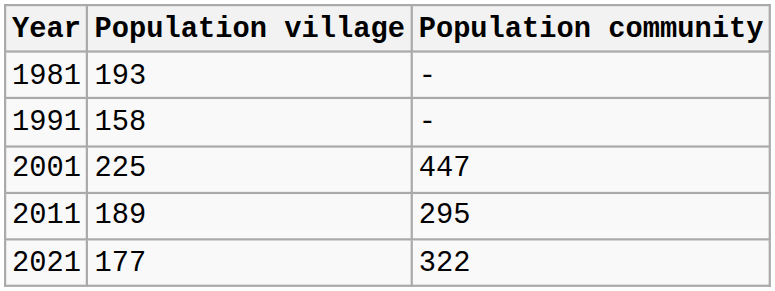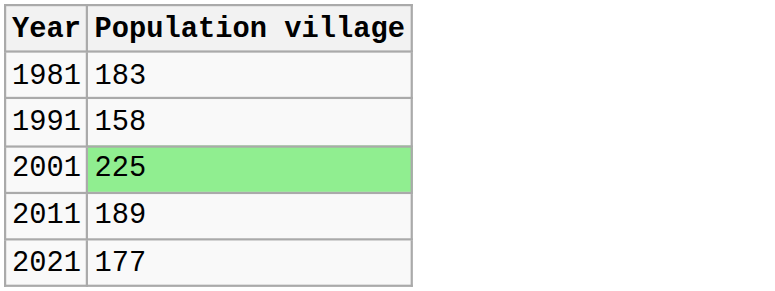 <table class="wikitable">
 <tr>
 <th>Year</th>
 <th>Population village</th>
-<th>Population community</th>
 </tr>
 <tr>
 <td>1981</td>
-<td>193</td>
-<td>-</td>
+<td>183</td>
 </tr>
 <tr>
 <td>1991</td>
 <td>158</td>
-<td>-</td>
 </tr>
 <tr>
 <td>2001</td>
-<td>225</td>
-<td>447</td>
+<td style="background: lightgreen;">225</td>
 </tr>
 <tr>
 <td>2011</td>
 <td>189</td>
-<td>295</td>
 </tr>
 <tr>
 <td>2021</td>
 <td>177</td>
-<td>322</td>
 </tr>
 </table>
